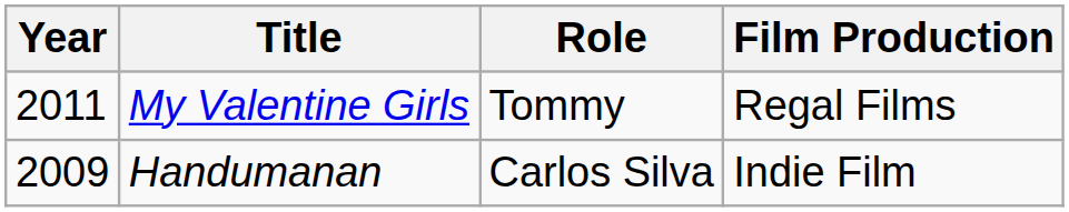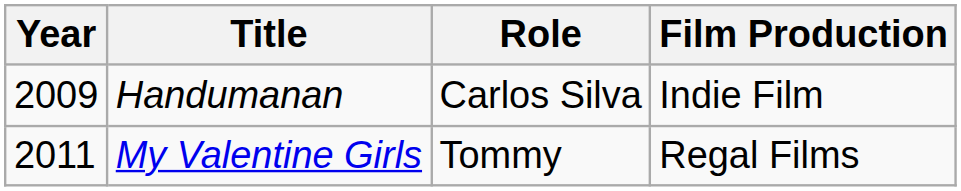 <table class="wikitable">
 <tr>
 <th>Year</th>
 <th>Title</th>
 <th>Role</th>
 <th>Film Production</th>
 </tr>
 <tr>
+<td>2009</td>
+<td><em>Handumanan</em></td>
+<td>Carlos Silva</td>
+<td>Indie Film</td>
+</tr>
+<tr>
 <td>2011</td>
 <td><em><a href='#'>My Valentine Girls</a></em></td>
 <td>Tommy</td>
 <td>Regal Films</td>
 </tr>
-<tr>
-<td>2009</td>
-<td><em>Handumanan</em></td>
-<td>Carlos Silva</td>
-<td>Indie Film</td>
-</tr>
 </table>
